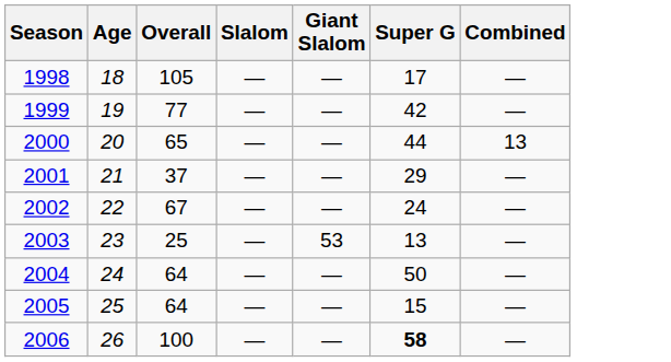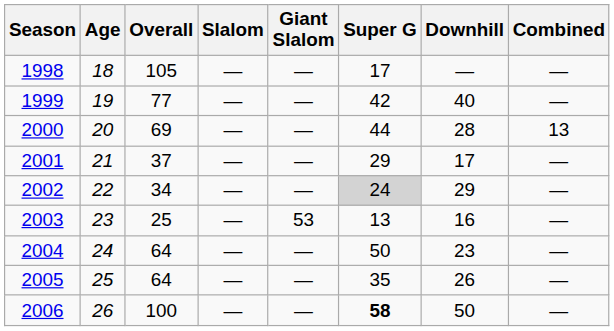 <table class=wikitable style="text-align:center">
 <tr>
 <th>Season</th>
 <th>Age</th>
 <th>Overall</th>
 <th>Slalom</th>
 <th>Giant<br>Slalom</th>
 <th>Super G</th>
+<th>Downhill</th>
 <th>Combined</th>
 </tr>
 <tr>
 <td><a href='#'>1998</a></td>
 <td><em>18</em></td>
 <td>105</td>
 <td>—</td>
 <td>—</td>
 <td>17</td>
 <td>—</td>
+<td>—</td>
 </tr>
 <tr>
 <td><a href='#'>1999</a></td>
 <td><em>19</em></td>
 <td>77</td>
 <td>—</td>
 <td>—</td>
 <td>42</td>
+<td>40</td>
 <td>—</td>
 </tr>
 <tr>
 <td><a href='#'>2000</a></td>
 <td><em>20</em></td>
-<td>65</td>
+<td>69</td>
 <td>—</td>
 <td>—</td>
 <td>44</td>
+<td>28</td>
 <td>13</td>
 </tr>
 <tr>
 <td><a href='#'>2001</a></td>
 <td><em>21</em></td>
 <td>37</td>
 <td>—</td>
 <td>—</td>
 <td>29</td>
+<td>17</td>
 <td>—</td>
 </tr>
 <tr>
 <td><a href='#'>2002</a></td>
 <td><em>22</em></td>
-<td>67</td>
+<td>34</td>
 <td>—</td>
 <td>—</td>
-<td>24</td>
+<td style="background: lightgrey;">24</td>
+<td>29</td>
 <td>—</td>
 </tr>
 <tr>
 <td><a href='#'>2003</a></td>
 <td><em>23</em></td>
 <td>25</td>
 <td>—</td>
 <td>53</td>
 <td>13</td>
+<td>16</td>
 <td>—</td>
 </tr>
 <tr>
 <td><a href='#'>2004</a></td>
 <td><em>24</em></td>
 <td>64</td>
 <td>—</td>
 <td>—</td>
 <td>50</td>
+<td>23</td>
 <td>—</td>
 </tr>
 <tr>
 <td><a href='#'>2005</a></td>
 <td><em>25</em></td>
 <td>64</td>
 <td>—</td>
 <td>—</td>
-<td>15</td>
+<td>35</td>
+<td>26</td>
 <td>—</td>
 </tr>
 <tr>
 <td><a href='#'>2006</a></td>
 <td><em>26</em></td>
 <td>100</td>
 <td>—</td>
 <td>—</td>
 <td><strong>58</strong></td>
+<td>50</td>
 <td>—</td>
 </tr>
 </table>
